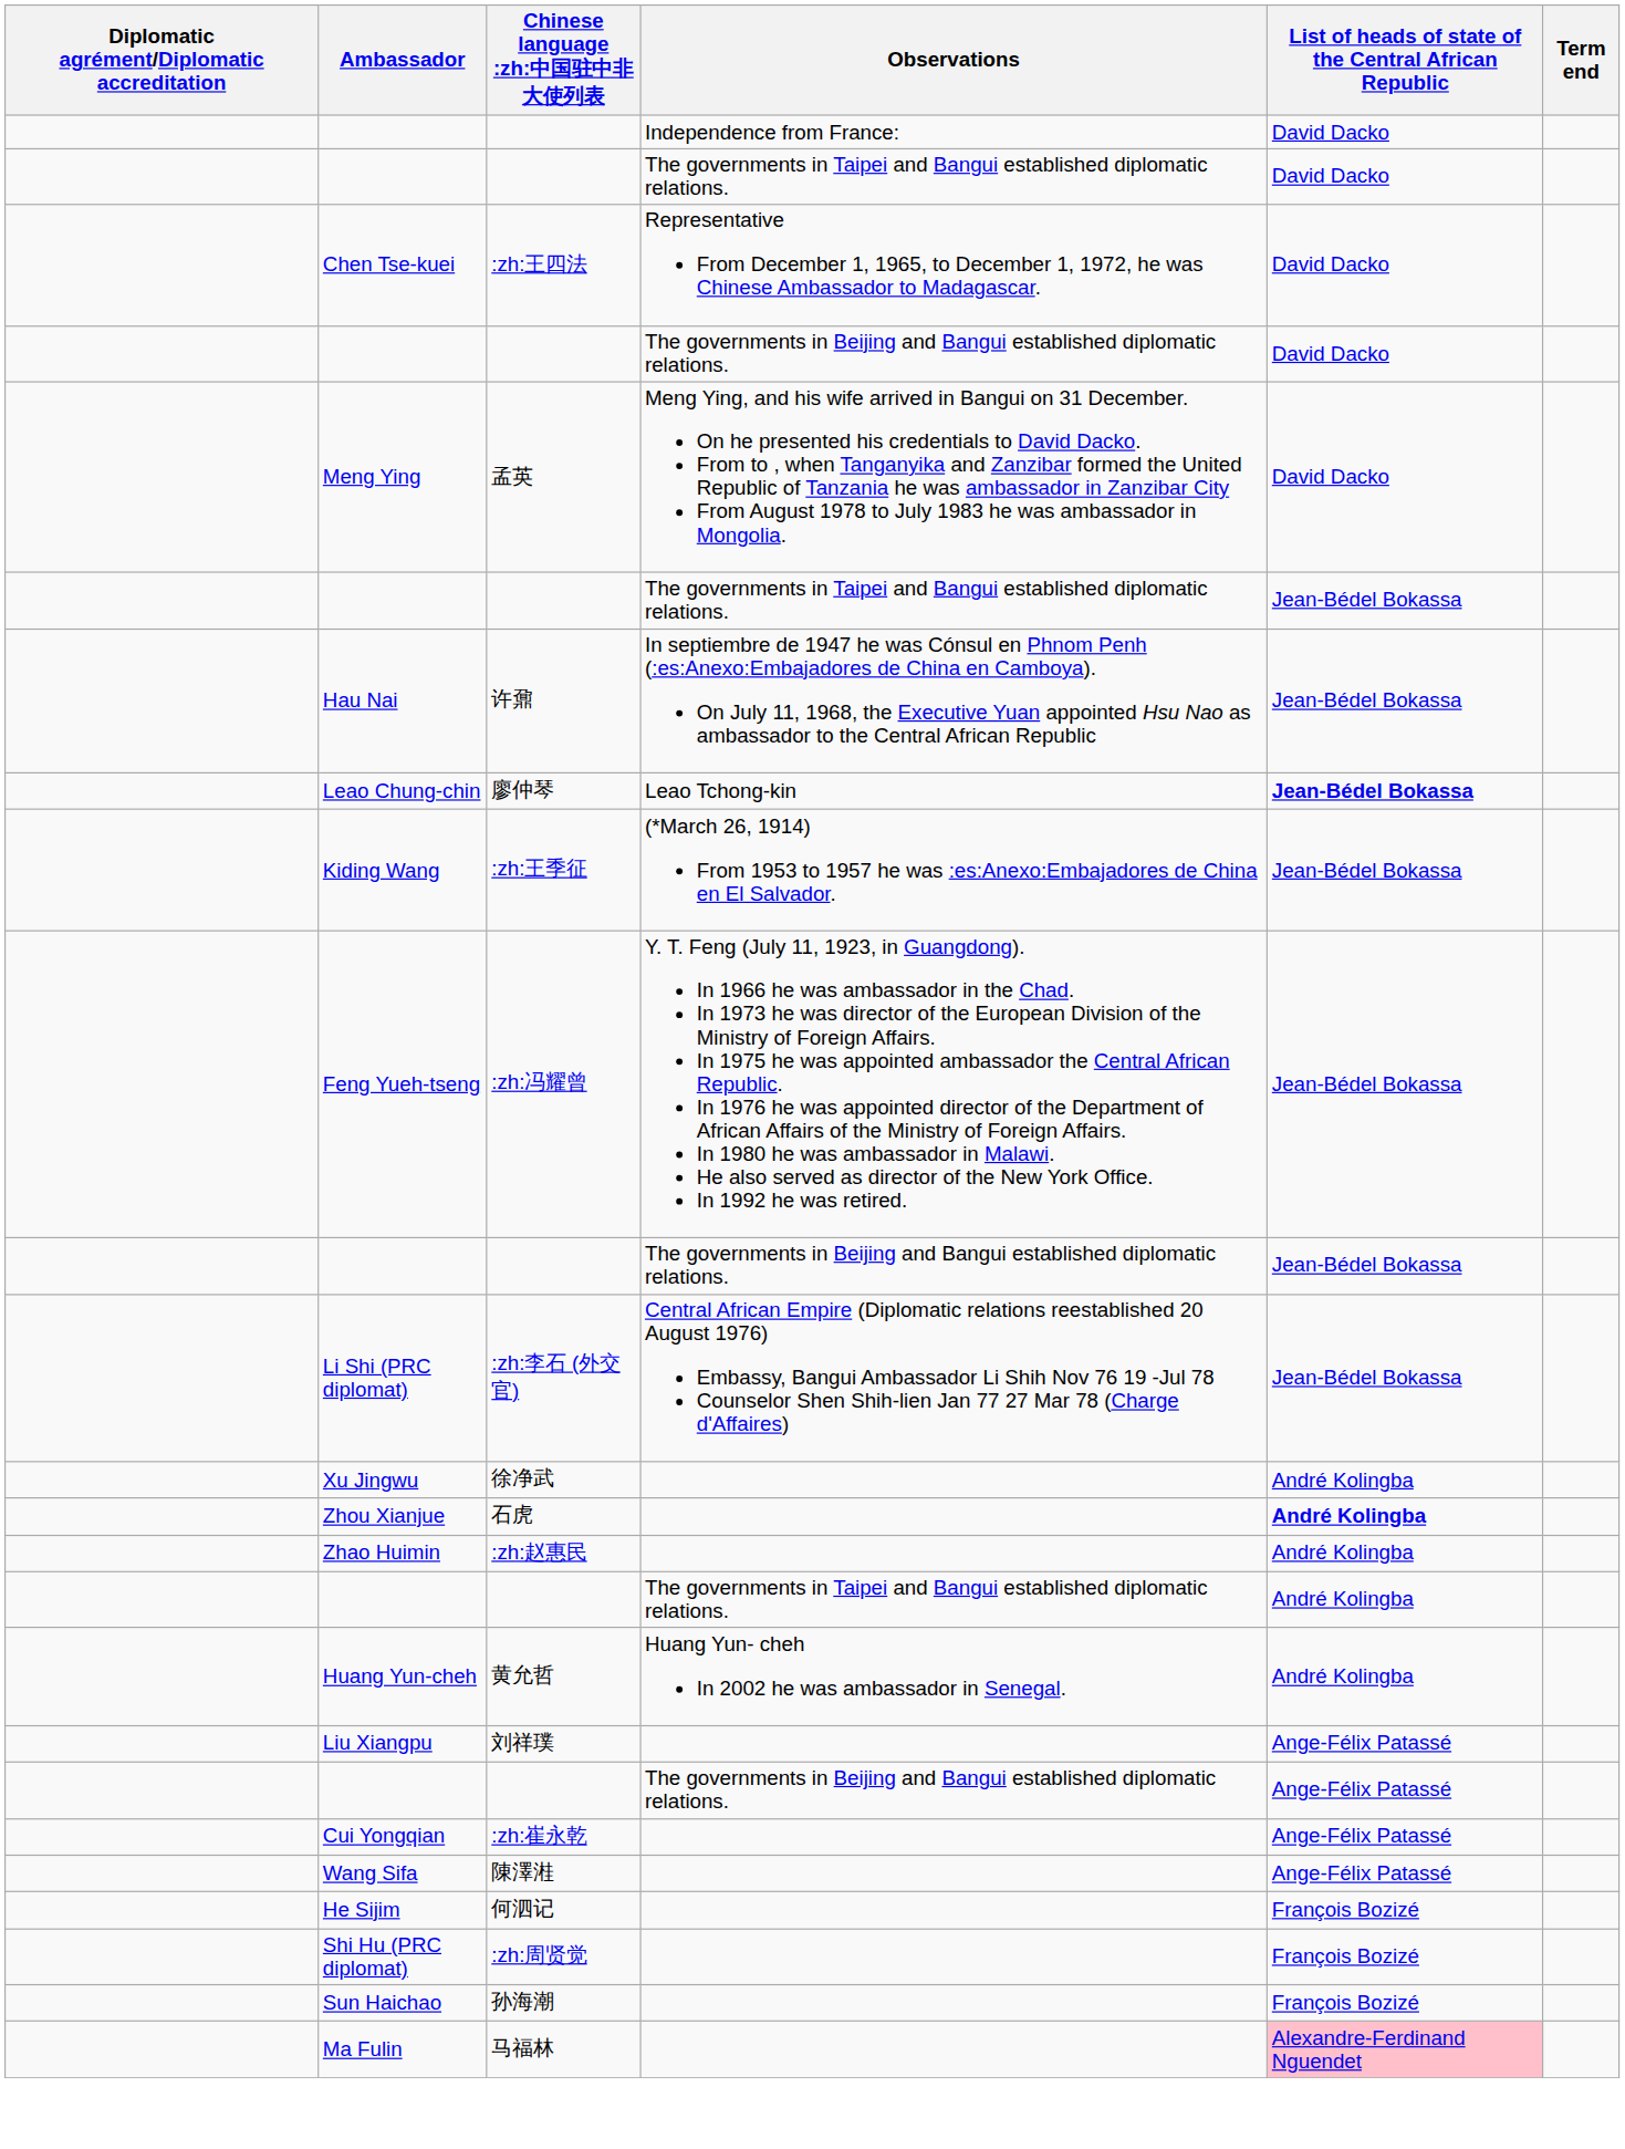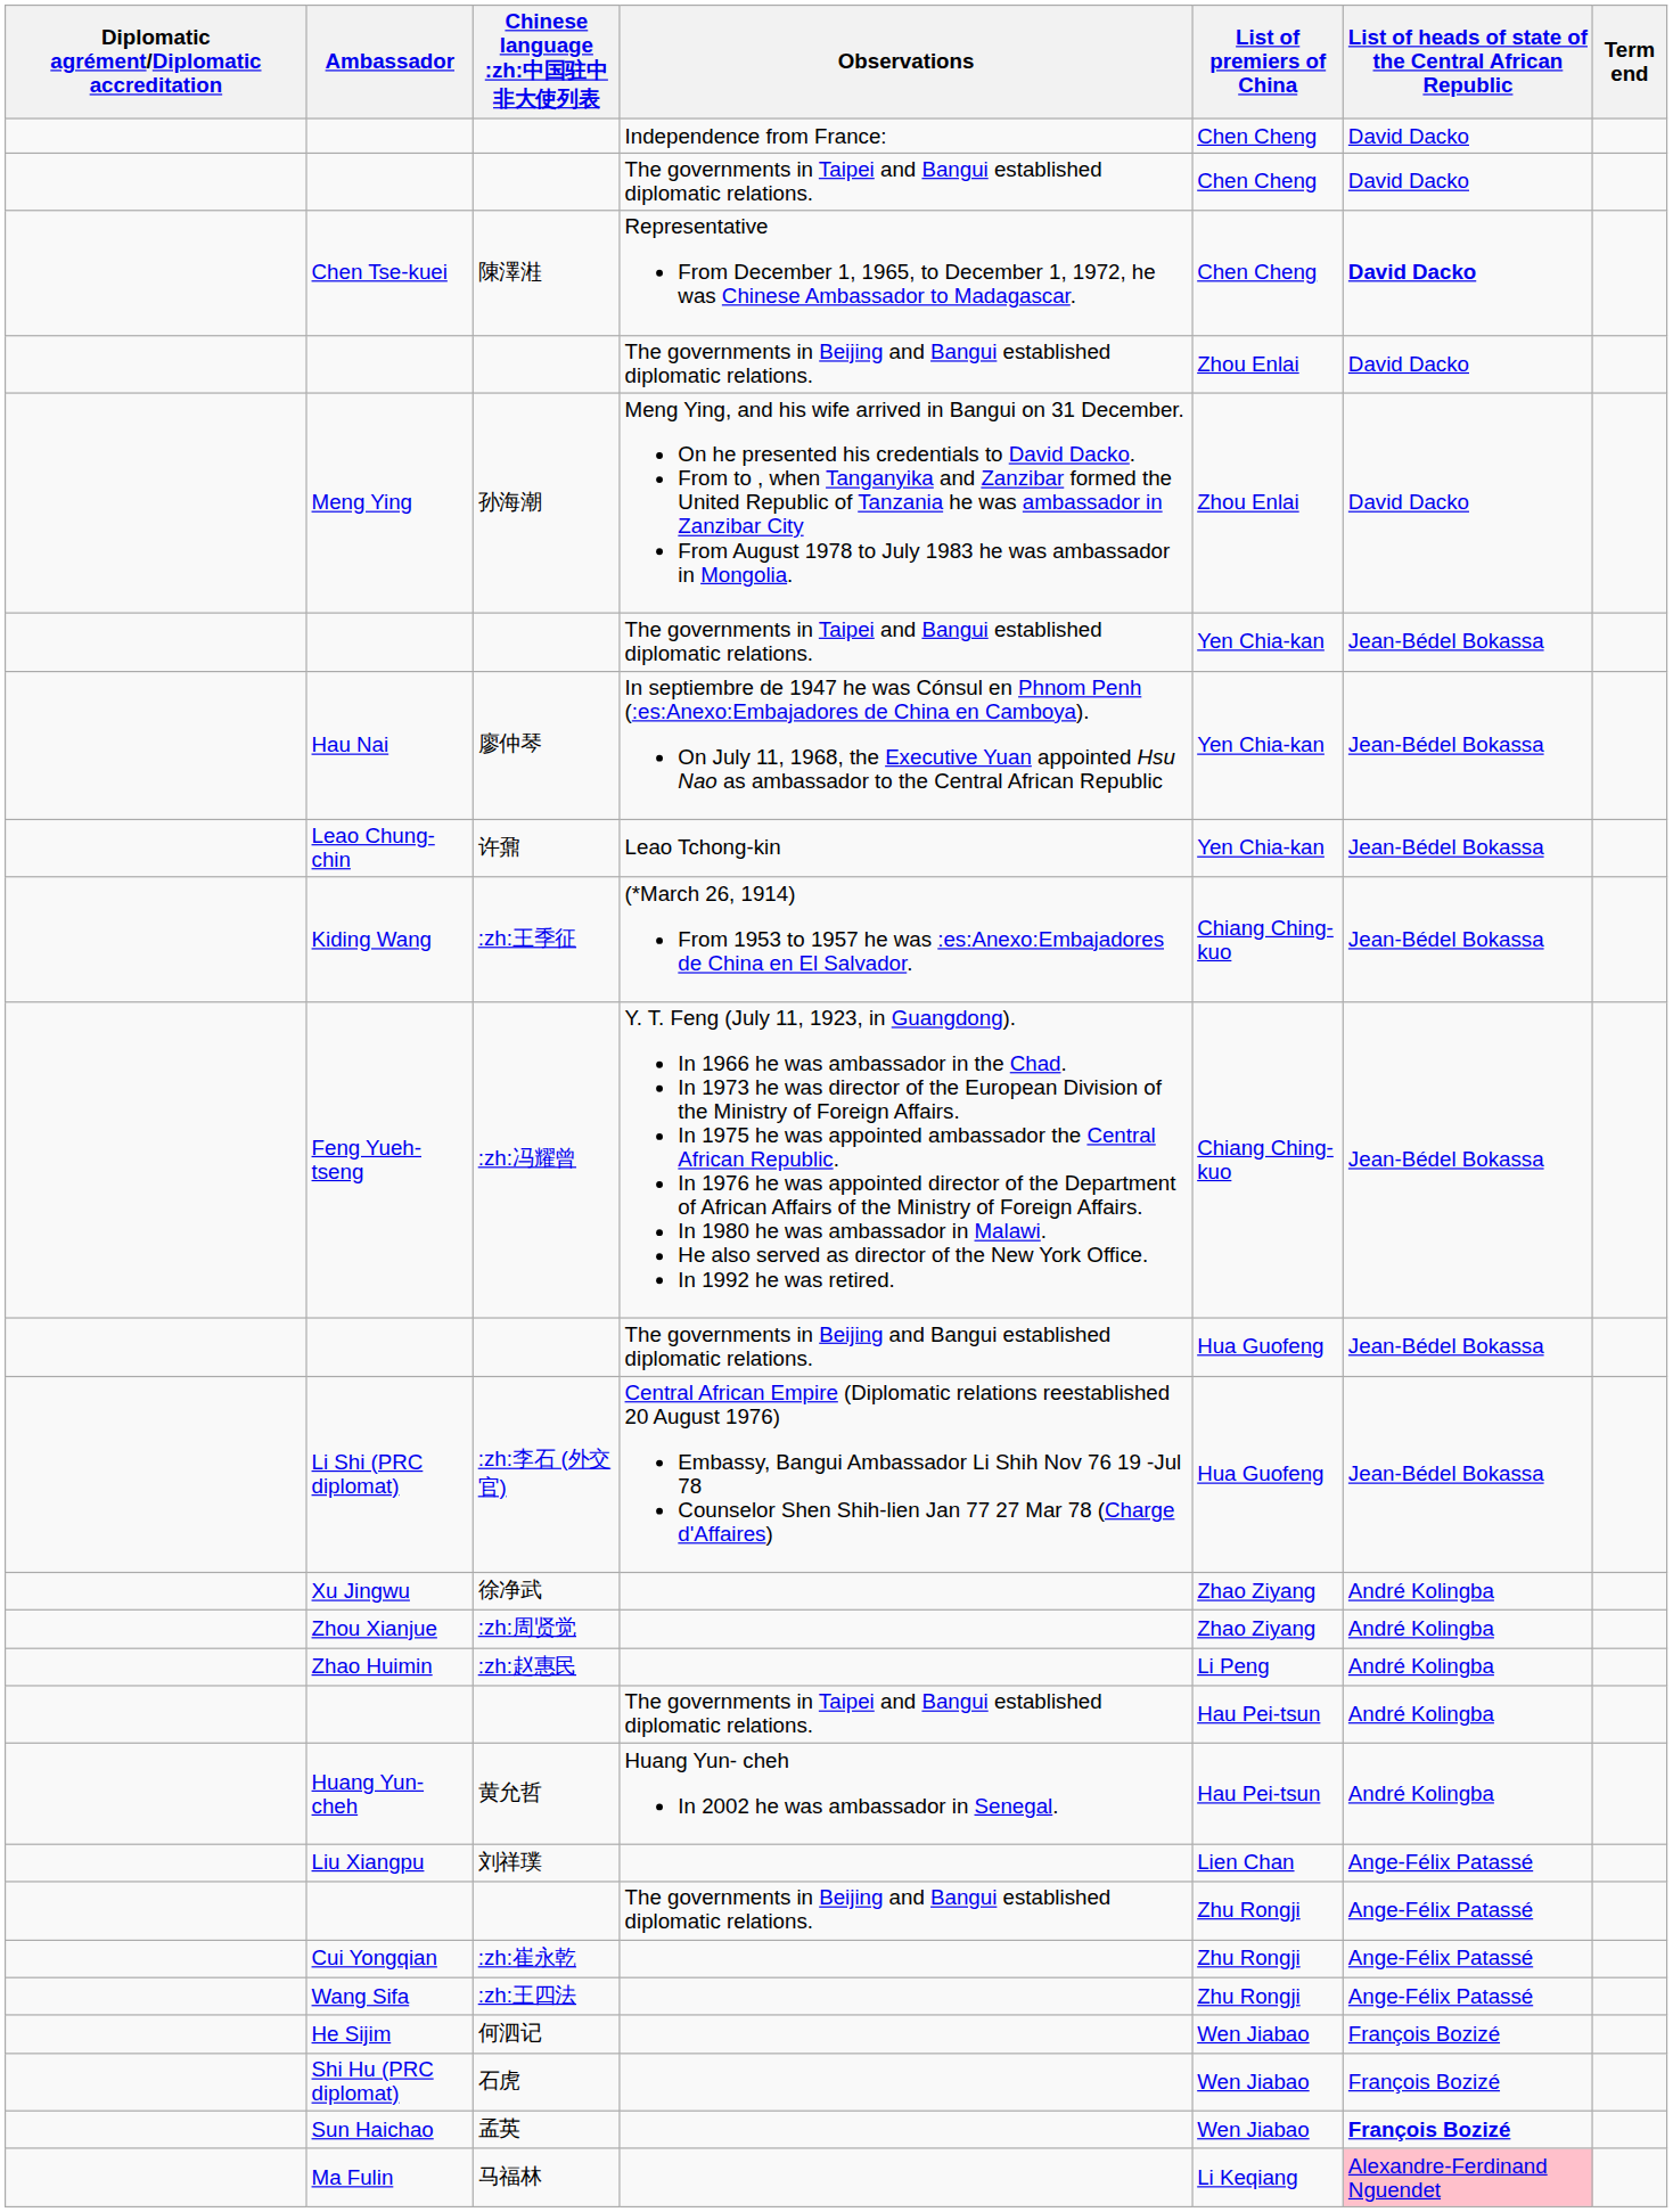 <table class="wikitable sortable">
 <tr>
 <th>Diplomatic <a href='#'>agrément</a>/<a href='#'>Diplomatic accreditation</a></th>
 <th><a href='#'>Ambassador</a></th>
 <th><a href='#'>Chinese language</a><br><a href='#'>:zh:中国驻中非大使列表</a></th>
 <th>Observations</th>
+<th><a href='#'>List of premiers of China</a></th>
 <th><a href='#'>List of heads of state of the Central African Republic</a></th>
 <th>Term end</th>
 </tr>
 <tr>
 <td></td>
 <td></td>
 <td></td>
 <td>Independence from France:</td>
+<td><a href='#'>Chen Cheng</a></td>
 <td><a href='#'>David Dacko</a></td>
 <td></td>
 </tr>
 <tr>
 <td></td>
 <td></td>
 <td></td>
 <td>The governments in <a href='#'>Taipei</a> and <a href='#'>Bangui</a> established diplomatic relations.</td>
+<td><a href='#'>Chen Cheng</a></td>
 <td><a href='#'>David Dacko</a></td>
 <td></td>
 </tr>
 <tr>
 <td></td>
 <td><a href='#'>Chen Tse-kuei</a></td>
-<td><a href='#'>:zh:王四法</a></td>
+<td>陳澤溎</td>
 <td>Representative<br><ul><li>From December 1, 1965, to December 1, 1972, he was <a href='#'>Chinese Ambassador to Madagascar</a>.</li></ul></td>
-<td><a href='#'>David Dacko</a></td>
+<td><a href='#'>Chen Cheng</a></td>
+<td><strong><a href='#'>David Dacko</a></strong></td>
 <td></td>
 </tr>
 <tr>
 <td></td>
 <td></td>
 <td></td>
 <td>The governments in <a href='#'>Beijing</a> and <a href='#'>Bangui</a> established diplomatic relations.</td>
+<td><a href='#'>Zhou Enlai</a></td>
 <td><a href='#'>David Dacko</a></td>
 <td></td>
 </tr>
 <tr>
 <td></td>
 <td><a href='#'>Meng Ying</a></td>
-<td>孟英</td>
+<td>孙海潮</td>
 <td>Meng Ying, and his wife arrived in Bangui on 31 December.<br><ul><li>On  he presented his credentials to <a href='#'>David Dacko</a>.</li><li>From  to , when <a href='#'>Tanganyika</a> and <a href='#'>Zanzibar</a> formed the United Republic of <a href='#'>Tanzania</a> he was <a href='#'>ambassador in Zanzibar City</a></li><li>From August 1978 to July 1983 he was ambassador in <a href='#'>Mongolia</a>.</li></ul></td>
+<td><a href='#'>Zhou Enlai</a></td>
 <td><a href='#'>David Dacko</a></td>
 <td></td>
 </tr>
 <tr>
 <td></td>
 <td></td>
 <td></td>
 <td>The governments in <a href='#'>Taipei</a> and <a href='#'>Bangui</a> established diplomatic relations.</td>
+<td><a href='#'>Yen Chia-kan</a></td>
 <td><a href='#'>Jean-Bédel Bokassa</a></td>
 <td></td>
 </tr>
 <tr>
 <td></td>
 <td><a href='#'>Hau Nai</a></td>
-<td>许鼐</td>
+<td>廖仲琴</td>
 <td>In septiembre de 1947 he was Cónsul en <a href='#'>Phnom Penh</a> (<a href='#'>:es:Anexo:Embajadores de China en Camboya</a>).<br><ul><li>On July 11, 1968, the <a href='#'>Executive Yuan</a> appointed <em>Hsu Nao</em> as ambassador to the Central African Republic</li></ul></td>
+<td><a href='#'>Yen Chia-kan</a></td>
 <td><a href='#'>Jean-Bédel Bokassa</a></td>
 <td></td>
 </tr>
 <tr>
 <td></td>
 <td><a href='#'>Leao Chung-chin</a></td>
-<td>廖仲琴</td>
+<td>许鼐</td>
 <td>Leao Tchong-kin</td>
-<td><strong><a href='#'>Jean-Bédel Bokassa</a></strong></td>
+<td><a href='#'>Yen Chia-kan</a></td>
+<td><a href='#'>Jean-Bédel Bokassa</a></td>
 <td></td>
 </tr>
 <tr>
 <td></td>
 <td><a href='#'>Kiding Wang</a></td>
 <td><a href='#'>:zh:王季征</a></td>
 <td>(*March 26, 1914)<br><ul><li>From 1953 to 1957 he was <a href='#'>:es:Anexo:Embajadores de China en El Salvador</a>.</li></ul></td>
+<td><a href='#'>Chiang Ching-kuo</a></td>
 <td><a href='#'>Jean-Bédel Bokassa</a></td>
 <td></td>
 </tr>
 <tr>
 <td></td>
 <td><a href='#'>Feng Yueh-tseng</a></td>
 <td><a href='#'>:zh:冯耀曾</a></td>
 <td>Y. T. Feng (July 11, 1923, in <a href='#'>Guangdong</a>).<br><ul><li>In 1966 he was ambassador in the <a href='#'>Chad</a>.</li><li>In 1973 he was director of the European Division of the Ministry of Foreign Affairs.</li><li>In 1975 he was appointed ambassador the <a href='#'>Central African Republic</a>.</li><li>In 1976 he was appointed director of the Department of African Affairs of the Ministry of Foreign Affairs.</li><li>In 1980 he was ambassador in <a href='#'>Malawi</a>.</li><li>He also served as director of the New York Office.</li><li>In 1992 he was retired.</li></ul></td>
+<td><a href='#'>Chiang Ching-kuo</a></td>
 <td><a href='#'>Jean-Bédel Bokassa</a></td>
 <td></td>
 </tr>
 <tr>
 <td></td>
 <td></td>
 <td></td>
 <td>The governments in <a href='#'>Beijing</a> and Bangui established diplomatic relations.</td>
+<td><a href='#'>Hua Guofeng</a></td>
 <td><a href='#'>Jean-Bédel Bokassa</a></td>
 <td></td>
 </tr>
 <tr>
 <td></td>
 <td><a href='#'>Li Shi (PRC diplomat)</a></td>
 <td><a href='#'>:zh:李石 (外交官)</a></td>
 <td><a href='#'>Central African Empire</a> (Diplomatic relations reestablished 20 August 1976)<br><ul><li>Embassy, Bangui Ambassador Li Shih Nov 76 19 -Jul 78</li><li>Counselor Shen Shih-lien Jan 77 27 Mar 78 (<a href='#'>Charge d'Affaires</a>)</li></ul></td>
+<td><a href='#'>Hua Guofeng</a></td>
 <td><a href='#'>Jean-Bédel Bokassa</a></td>
 <td></td>
 </tr>
 <tr>
 <td></td>
 <td><a href='#'>Xu Jingwu</a></td>
 <td>徐净武</td>
 <td></td>
+<td><a href='#'>Zhao Ziyang</a></td>
 <td><a href='#'>André Kolingba</a></td>
 <td></td>
 </tr>
 <tr>
 <td></td>
 <td><a href='#'>Zhou Xianjue</a></td>
-<td>石虎</td>
+<td><a href='#'>:zh:周贤觉</a></td>
 <td></td>
-<td><strong><a href='#'>André Kolingba</a></strong></td>
+<td><a href='#'>Zhao Ziyang</a></td>
+<td><a href='#'>André Kolingba</a></td>
 <td></td>
 </tr>
 <tr>
 <td></td>
 <td><a href='#'>Zhao Huimin</a></td>
 <td><a href='#'>:zh:赵惠民</a></td>
 <td></td>
+<td><a href='#'>Li Peng</a></td>
 <td><a href='#'>André Kolingba</a></td>
 <td></td>
 </tr>
 <tr>
 <td></td>
 <td></td>
 <td></td>
 <td>The governments in <a href='#'>Taipei</a> and <a href='#'>Bangui</a> established diplomatic relations.</td>
+<td><a href='#'>Hau Pei-tsun</a></td>
 <td><a href='#'>André Kolingba</a></td>
 <td></td>
 </tr>
 <tr>
 <td></td>
 <td><a href='#'>Huang Yun-cheh</a></td>
 <td>黄允哲</td>
 <td>Huang Yun- cheh<br><ul><li>In 2002 he was ambassador in <a href='#'>Senegal</a>.</li></ul></td>
+<td><a href='#'>Hau Pei-tsun</a></td>
 <td><a href='#'>André Kolingba</a></td>
 <td></td>
 </tr>
 <tr>
 <td></td>
 <td><a href='#'>Liu Xiangpu</a></td>
 <td>刘祥璞</td>
 <td></td>
+<td><a href='#'>Lien Chan</a></td>
 <td><a href='#'>Ange-Félix Patassé</a></td>
 <td></td>
 </tr>
 <tr>
 <td></td>
 <td></td>
 <td></td>
 <td>The governments in <a href='#'>Beijing</a> and <a href='#'>Bangui</a> established diplomatic relations.</td>
+<td><a href='#'>Zhu Rongji</a></td>
 <td><a href='#'>Ange-Félix Patassé</a></td>
 <td></td>
 </tr>
 <tr>
 <td></td>
 <td><a href='#'>Cui Yongqian</a></td>
 <td><a href='#'>:zh:崔永乾</a></td>
 <td></td>
+<td><a href='#'>Zhu Rongji</a></td>
 <td><a href='#'>Ange-Félix Patassé</a></td>
 <td></td>
 </tr>
 <tr>
 <td></td>
 <td><a href='#'>Wang Sifa</a></td>
-<td>陳澤溎</td>
+<td><a href='#'>:zh:王四法</a></td>
 <td></td>
+<td><a href='#'>Zhu Rongji</a></td>
 <td><a href='#'>Ange-Félix Patassé</a></td>
 <td></td>
 </tr>
 <tr>
 <td></td>
 <td><a href='#'>He Sijim</a></td>
 <td>何泗记</td>
 <td></td>
+<td><a href='#'>Wen Jiabao</a></td>
 <td><a href='#'>François Bozizé</a></td>
 <td></td>
 </tr>
 <tr>
 <td></td>
 <td><a href='#'>Shi Hu (PRC diplomat)</a></td>
-<td><a href='#'>:zh:周贤觉</a></td>
+<td>石虎</td>
 <td></td>
+<td><a href='#'>Wen Jiabao</a></td>
 <td><a href='#'>François Bozizé</a></td>
 <td></td>
 </tr>
 <tr>
 <td></td>
 <td><a href='#'>Sun Haichao</a></td>
-<td>孙海潮</td>
+<td>孟英</td>
 <td></td>
-<td><a href='#'>François Bozizé</a></td>
+<td><a href='#'>Wen Jiabao</a></td>
+<td><strong><a href='#'>François Bozizé</a></strong></td>
 <td></td>
 </tr>
 <tr>
 <td></td>
 <td><a href='#'>Ma Fulin</a></td>
 <td>马福林</td>
 <td></td>
+<td><a href='#'>Li Keqiang</a></td>
 <td style="background: pink;"><a href='#'>Alexandre-Ferdinand Nguendet</a></td>
 <td></td>
 </tr>
 </table>
